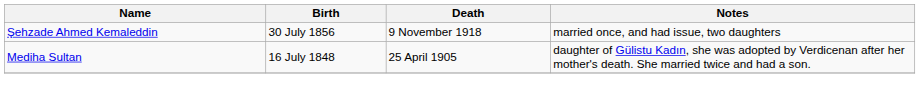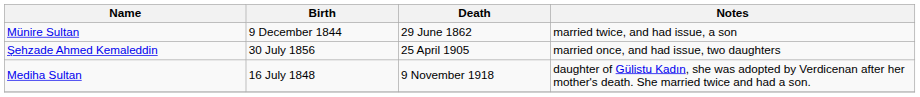 <table class="wikitable">
 <tr>
 <th>Name</th>
 <th>Birth</th>
 <th>Death</th>
 <th style="width:40%;">Notes</th>
 </tr>
 <tr>
+<td><a href='#'>Münire Sultan</a></td>
+<td>9 December 1844</td>
+<td>29 June 1862</td>
+<td>married twice, and had issue, a son</td>
+</tr>
+<tr>
 <td><a href='#'>Şehzade Ahmed Kemaleddin</a></td>
 <td>30 July 1856</td>
-<td>9 November 1918</td>
+<td>25 April 1905</td>
 <td>married once, and had issue, two daughters</td>
 </tr>
 <tr>
 <td><a href='#'>Mediha Sultan</a></td>
 <td>16 July 1848</td>
-<td>25 April 1905</td>
+<td>9 November 1918</td>
 <td>daughter of <a href='#'>Gülistu Kadın</a>, she was adopted by Verdicenan after her mother's death. She married twice and had a son.</td>
 </tr>
 <tr>
 </tr>
 </table>
